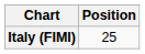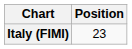 <table class="wikitable plainrowheaders" style="text-align:center;">
 <tr>
 <th>Chart</th>
 <th>Position</th>
 </tr>
 <tr>
 <th scope="row">Italy (FIMI)</th>
-<td>25</td>
+<td>23</td>
 </tr>
 </table>
